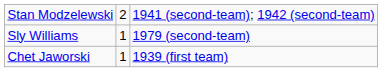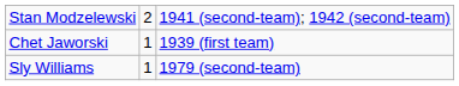 <table class="wikitable">
 <tr>
 <td><a href='#'>Stan Modzelewski</a></td>
 <td>2</td>
 <td><a href='#'>1941 (second-team)</a>; <a href='#'>1942 (second-team)</a></td>
 </tr>
 <tr>
+<td><a href='#'>Chet Jaworski</a></td>
+<td>1</td>
+<td><a href='#'>1939 (first team)</a></td>
+</tr>
+<tr>
 <td><a href='#'>Sly Williams</a></td>
 <td>1</td>
 <td><a href='#'>1979 (second-team)</a></td>
 </tr>
-<tr>
-<td><a href='#'>Chet Jaworski</a></td>
-<td>1</td>
-<td><a href='#'>1939 (first team)</a></td>
-</tr>
 </table>
